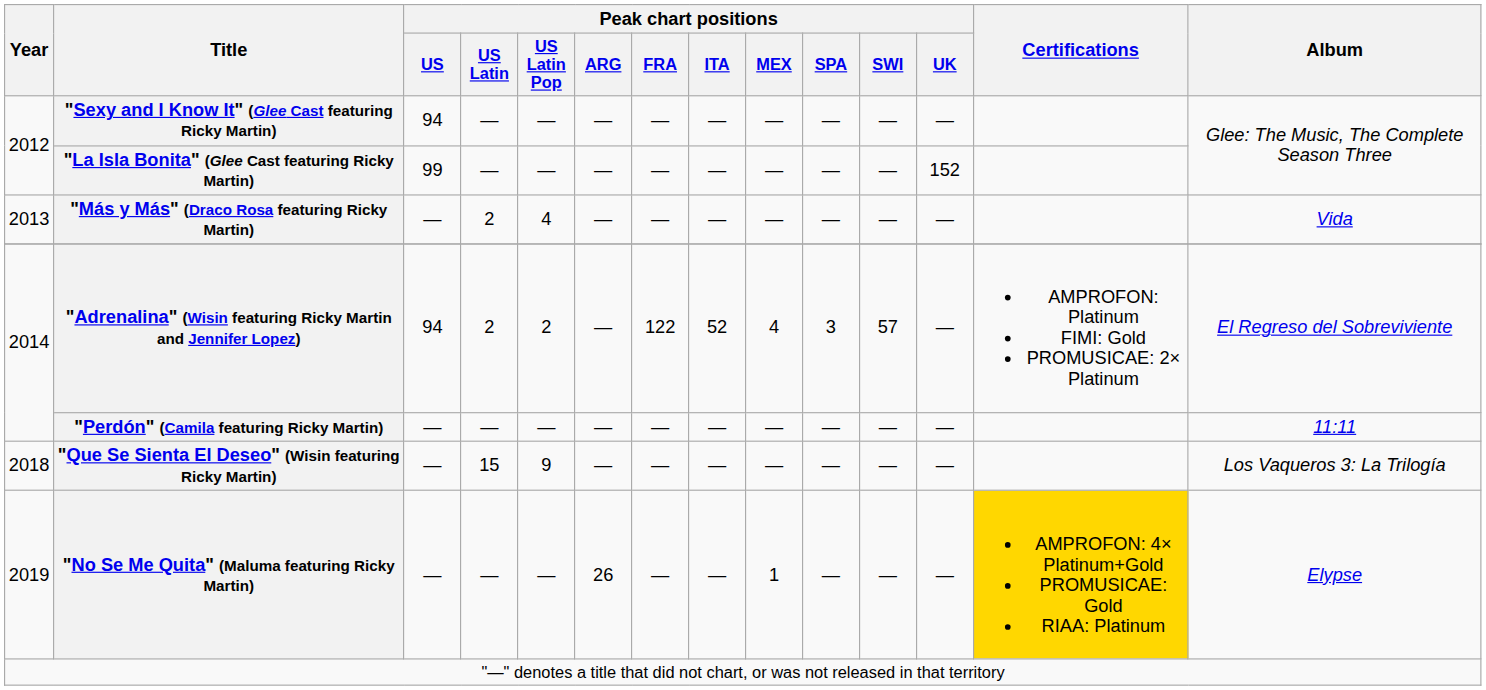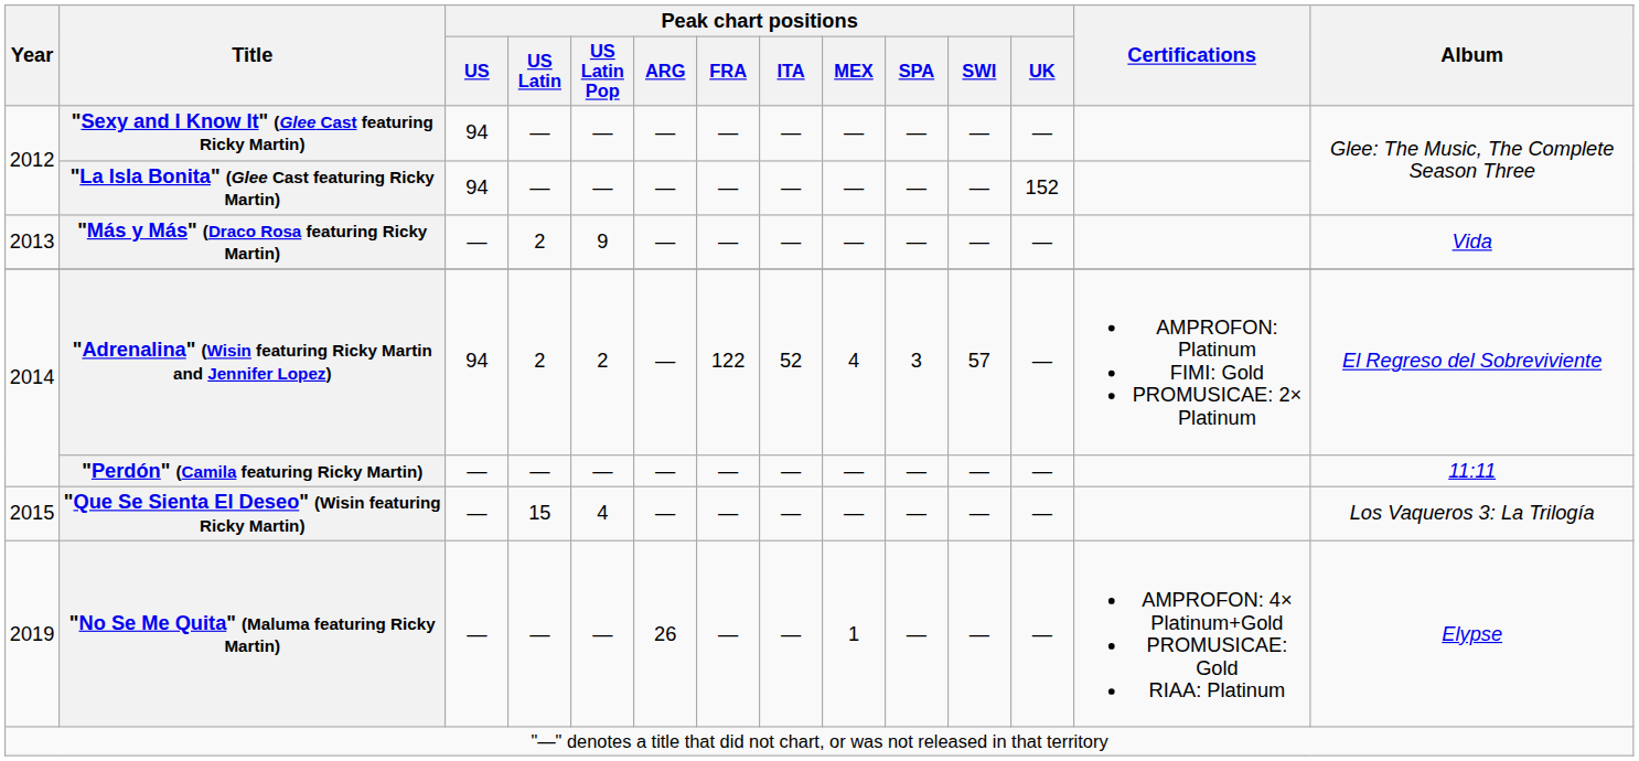 <table class="wikitable plainrowheaders" style="text-align:center;">
 <tr>
 <th scope="col" rowspan="2" width="30">Year</th>
 <th scope="col" rowspan="2" width="300">Title</th>
 <th scope="col" colspan="10">Peak chart positions</th>
 <th scope="col" rowspan="2" width="181"><a href='#'>Certifications</a></th>
 <th scope="col" rowspan="2" width="250">Album</th>
 </tr>
 <tr>
 <th scope="col" style="width:3em;font-size:90%;" !width="25"><a href='#'>US</a><br></th>
 <th scope="col" style="width:3em;font-size:90%;" !width="25"><a href='#'>US Latin</a><br></th>
 <th scope="col" style="width:3em;font-size:90%;" !width="25"><a href='#'>US Latin Pop</a><br></th>
 <th scope="col" style="width:3em;font-size:90%;" !width="25"><a href='#'>ARG</a><br></th>
 <th scope="col" style="width:3em;font-size:90%;" !width="25"><a href='#'>FRA</a><br></th>
 <th scope="col" style="width:3em;font-size:90%;" !width="25"><a href='#'>ITA</a><br></th>
 <th scope="col" style="width:3em;font-size:90%;" !width="25"><a href='#'>MEX</a><br></th>
 <th scope="col" style="width:3em;font-size:90%;" !width="25"><a href='#'>SPA</a><br></th>
 <th scope="col" style="width:3em;font-size:90%;" !width="25"><a href='#'>SWI</a><br></th>
 <th scope="col" style="width:3em;font-size:90%;" !width="25"><a href='#'>UK</a><br></th>
 </tr>
 <tr>
 <td rowspan="2">2012</td>
 <th scope="row">"<a href='#'>Sexy and I Know It</a>" <small>(<a href='#'><em>Glee</em> Cast</a> featuring Ricky Martin)</small></th>
 <td>94</td>
 <td>—</td>
 <td>—</td>
 <td>—</td>
 <td>—</td>
 <td>—</td>
 <td>—</td>
 <td>—</td>
 <td>—</td>
 <td>—</td>
 <td></td>
 <td rowspan="2"><em>Glee: The Music, The Complete Season Three</em></td>
 </tr>
 <tr>
 <th scope="row">"<a href='#'>La Isla Bonita</a>" <small>(<em>Glee</em> Cast featuring Ricky Martin)</small></th>
-<td>99</td>
+<td>94</td>
 <td>—</td>
 <td>—</td>
 <td>—</td>
 <td>—</td>
 <td>—</td>
 <td>—</td>
 <td>—</td>
 <td>—</td>
 <td>152</td>
 <td></td>
 </tr>
 <tr>
 <td>2013</td>
 <th scope="row">"<a href='#'>Más y Más</a>" <small>(<a href='#'>Draco Rosa</a> featuring Ricky Martin)</small></th>
 <td>—</td>
 <td>2</td>
-<td>4</td>
+<td>9</td>
 <td>—</td>
 <td>—</td>
 <td>—</td>
 <td>—</td>
 <td>—</td>
 <td>—</td>
 <td>—</td>
 <td></td>
 <td><em><a href='#'>Vida</a></em></td>
 </tr>
 <tr>
 </tr>
 <tr>
 <td rowspan="2">2014</td>
 <th scope="row">"<a href='#'>Adrenalina</a>" <small>(<a href='#'>Wisin</a> featuring Ricky Martin and <a href='#'>Jennifer Lopez</a>)</small></th>
 <td>94</td>
 <td>2</td>
 <td>2</td>
 <td>—</td>
 <td>122</td>
 <td>52</td>
 <td>4</td>
 <td>3</td>
 <td>57</td>
 <td>—</td>
 <td><br><ul><li>AMPROFON: Platinum</li><li>FIMI: Gold</li><li>PROMUSICAE: 2× Platinum</li></ul></td>
 <td><em><a href='#'>El Regreso del Sobreviviente</a></em></td>
 </tr>
 <tr>
 <th scope="row">"<a href='#'>Perdón</a>" <small>(<a href='#'>Camila</a> featuring Ricky Martin)</small></th>
 <td>—</td>
 <td>—</td>
 <td>—</td>
 <td>—</td>
 <td>—</td>
 <td>—</td>
 <td>—</td>
 <td>—</td>
 <td>—</td>
 <td>—</td>
 <td></td>
 <td><em><a href='#'>11:11</a></em></td>
 </tr>
 <tr>
-<td>2018</td>
+<td>2015</td>
 <th scope="row">"<a href='#'>Que Se Sienta El Deseo</a>" <small>(Wisin featuring Ricky Martin)</small></th>
 <td>—</td>
 <td>15</td>
-<td>9</td>
+<td>4</td>
 <td>—</td>
 <td>—</td>
 <td>—</td>
 <td>—</td>
 <td>—</td>
 <td>—</td>
 <td>—</td>
 <td></td>
 <td><em>Los Vaqueros 3: La Trilogía</em></td>
 </tr>
 <tr>
 <td>2019</td>
 <th scope="row">"<a href='#'>No Se Me Quita</a>" <small>(Maluma featuring Ricky Martin)</small></th>
 <td>—</td>
 <td>—</td>
 <td>—</td>
 <td>26</td>
 <td>—</td>
 <td>—</td>
 <td>1</td>
 <td>—</td>
 <td>—</td>
 <td>—</td>
-<td style="background: gold;"><br><ul><li>AMPROFON: 4× Platinum+Gold</li><li>PROMUSICAE: Gold</li><li>RIAA: Platinum </li></ul></td>
+<td><br><ul><li>AMPROFON: 4× Platinum+Gold</li><li>PROMUSICAE: Gold</li><li>RIAA: Platinum </li></ul></td>
 <td><em><a href='#'>Elypse</a></em></td>
 </tr>
 <tr>
 <td colspan="14" style="font-size:90%">"—" denotes a title that did not chart, or was not released in that territory</td>
 </tr>
 </table>
